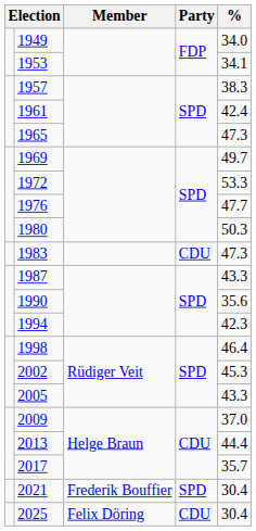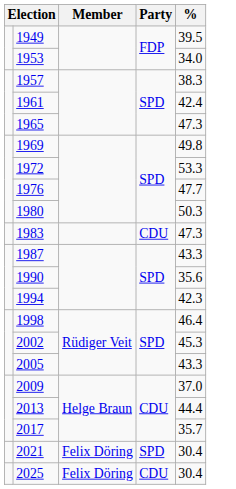 <table class=wikitable>
 <tr>
 <th colspan=2>Election</th>
 <th>Member</th>
 <th>Party</th>
 <th>%</th>
 </tr>
 <tr>
 <td rowspan=2 bgcolor=></td>
 <td><a href='#'>1949</a></td>
 <td rowspan=2></td>
 <td rowspan=2><a href='#'>FDP</a></td>
-<td align=right>34.0</td>
+<td align=right>39.5</td>
 </tr>
 <tr>
 <td><a href='#'>1953</a></td>
-<td align=right>34.1</td>
+<td align=right>34.0</td>
 </tr>
 <tr>
 <td rowspan=3 bgcolor=></td>
 <td><a href='#'>1957</a></td>
 <td rowspan=3></td>
 <td rowspan=3><a href='#'>SPD</a></td>
 <td align=right>38.3</td>
 </tr>
 <tr>
 <td><a href='#'>1961</a></td>
 <td align=right>42.4</td>
 </tr>
 <tr>
 <td><a href='#'>1965</a></td>
 <td align=right>47.3</td>
 </tr>
 <tr>
 <td rowspan=4 bgcolor=></td>
 <td><a href='#'>1969</a></td>
 <td rowspan=4></td>
 <td rowspan=4><a href='#'>SPD</a></td>
-<td align=right>49.7</td>
+<td align=right>49.8</td>
 </tr>
 <tr>
 <td><a href='#'>1972</a></td>
 <td align=right>53.3</td>
 </tr>
 <tr>
 <td><a href='#'>1976</a></td>
 <td align=right>47.7</td>
 </tr>
 <tr>
 <td><a href='#'>1980</a></td>
 <td align=right>50.3</td>
 </tr>
 <tr>
 <td bgcolor=></td>
 <td><a href='#'>1983</a></td>
 <td></td>
 <td><a href='#'>CDU</a></td>
 <td align=right>47.3</td>
 </tr>
 <tr>
 <td rowspan=3 bgcolor=></td>
 <td><a href='#'>1987</a></td>
 <td rowspan=3></td>
 <td rowspan=3><a href='#'>SPD</a></td>
 <td align=right>43.3</td>
 </tr>
 <tr>
 <td><a href='#'>1990</a></td>
 <td align=right>35.6</td>
 </tr>
 <tr>
 <td><a href='#'>1994</a></td>
 <td align=right>42.3</td>
 </tr>
 <tr>
 <td rowspan=3 bgcolor=></td>
 <td><a href='#'>1998</a></td>
 <td rowspan=3><a href='#'>Rüdiger Veit</a></td>
 <td rowspan=3><a href='#'>SPD</a></td>
 <td align=right>46.4</td>
 </tr>
 <tr>
 <td><a href='#'>2002</a></td>
 <td align=right>45.3</td>
 </tr>
 <tr>
 <td><a href='#'>2005</a></td>
 <td align=right>43.3</td>
 </tr>
 <tr>
 <td rowspan=3 bgcolor=></td>
 <td><a href='#'>2009</a></td>
 <td rowspan=3><a href='#'>Helge Braun</a></td>
 <td rowspan=3><a href='#'>CDU</a></td>
 <td align=right>37.0</td>
 </tr>
 <tr>
 <td><a href='#'>2013</a></td>
 <td align=right>44.4</td>
 </tr>
 <tr>
 <td><a href='#'>2017</a></td>
 <td align=right>35.7</td>
 </tr>
 <tr>
 <td bgcolor=></td>
 <td><a href='#'>2021</a></td>
-<td rowspan><a href='#'>Frederik Bouffier</a></td>
+<td><a href='#'>Felix Döring</a></td>
 <td><a href='#'>SPD</a></td>
 <td align=right>30.4</td>
 </tr>
 <tr>
 <td rowspan bgcolor=></td>
 <td><a href='#'>2025</a></td>
 <td><a href='#'>Felix Döring</a></td>
 <td rowspan><a href='#'>CDU</a></td>
 <td align=right>30.4</td>
 </tr>
 </table>
